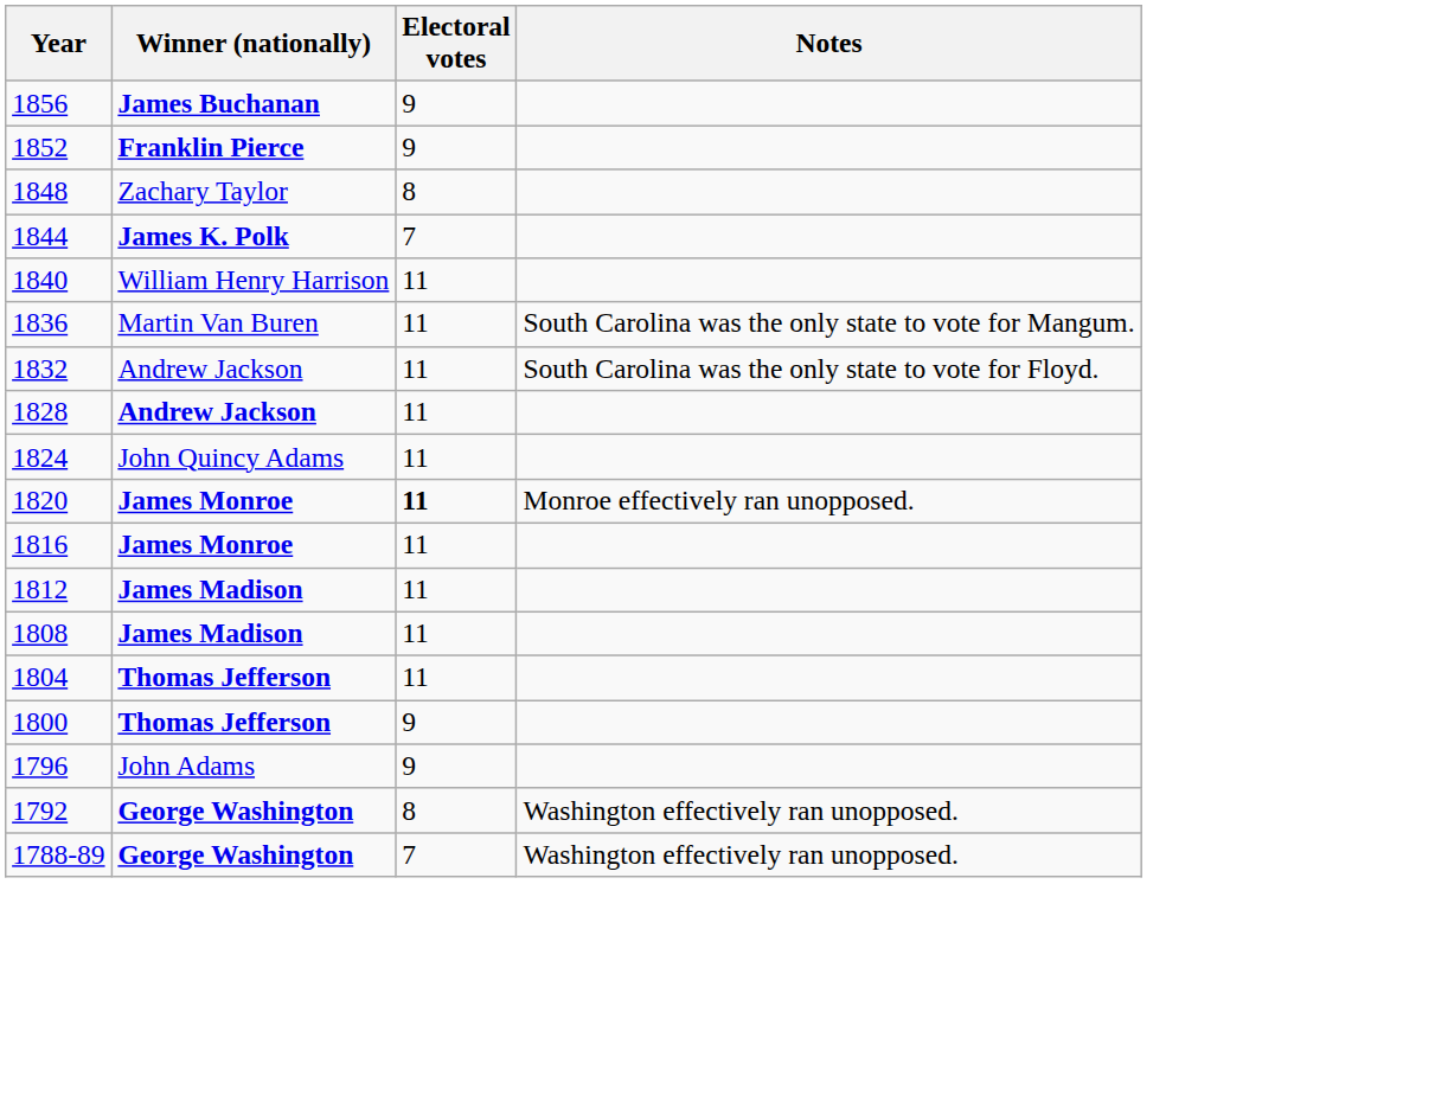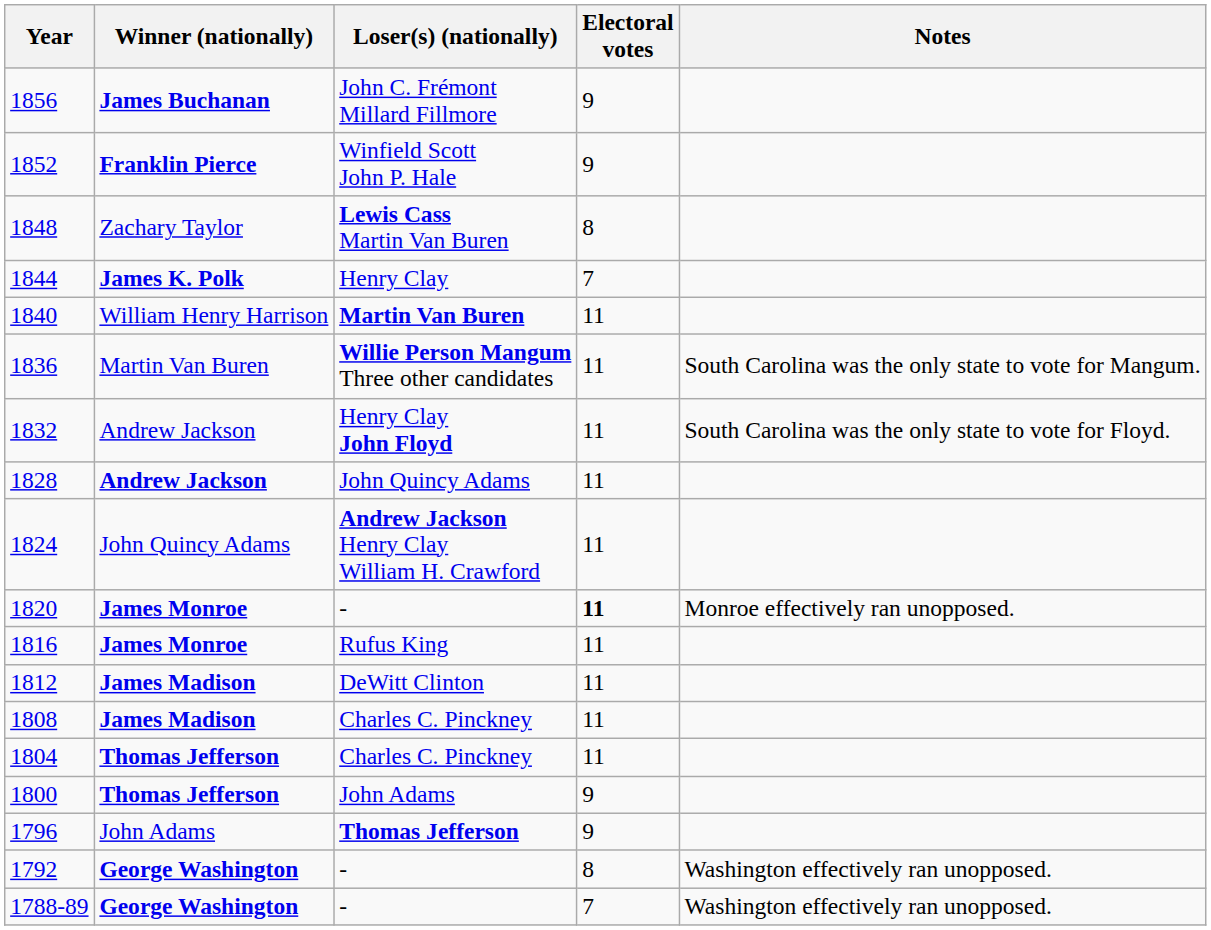 <table class="wikitable sortable">
 <tr>
 <th data-sort-type="number">Year</th>
 <th>Winner (nationally)</th>
+<th>Loser(s) (nationally)</th>
 <th data-sort-type="number">Electoral<br>votes</th>
 <th class="unsortable">Notes</th>
 </tr>
 <tr>
 <td><a href='#'>1856</a></td>
 <td><strong><a href='#'>James Buchanan</a></strong></td>
+<td><a href='#'>John C. Frémont</a><br><a href='#'>Millard Fillmore</a></td>
 <td>9</td>
 <td></td>
 </tr>
 <tr>
 <td><a href='#'>1852</a></td>
 <td><strong><a href='#'>Franklin Pierce</a></strong></td>
+<td><a href='#'>Winfield Scott</a><br><a href='#'>John P. Hale</a></td>
 <td>9</td>
 <td></td>
 </tr>
 <tr>
 <td><a href='#'>1848</a></td>
 <td><a href='#'>Zachary Taylor</a></td>
+<td><strong><a href='#'>Lewis Cass</a></strong><br><a href='#'>Martin Van Buren</a></td>
 <td>8</td>
 <td></td>
 </tr>
 <tr>
 <td><a href='#'>1844</a></td>
 <td><strong><a href='#'>James K. Polk</a></strong></td>
+<td><a href='#'>Henry Clay</a></td>
 <td>7</td>
 <td></td>
 </tr>
 <tr>
 <td><a href='#'>1840</a></td>
 <td><a href='#'>William Henry Harrison</a></td>
+<td><strong><a href='#'>Martin Van Buren</a></strong></td>
 <td>11</td>
 <td></td>
 </tr>
 <tr>
 <td><a href='#'>1836</a></td>
 <td><a href='#'>Martin Van Buren</a></td>
+<td><strong><a href='#'>Willie Person Mangum</a></strong><br>Three other candidates</td>
 <td>11</td>
 <td>South Carolina was the only state to vote for Mangum.</td>
 </tr>
 <tr>
 <td><a href='#'>1832</a></td>
 <td><a href='#'>Andrew Jackson</a></td>
+<td><a href='#'>Henry Clay</a><br><strong><a href='#'>John Floyd</a></strong></td>
 <td>11</td>
 <td>South Carolina was the only state to vote for Floyd.</td>
 </tr>
 <tr>
 <td><a href='#'>1828</a></td>
 <td><strong><a href='#'>Andrew Jackson</a></strong></td>
+<td><a href='#'>John Quincy Adams</a></td>
 <td>11</td>
 <td></td>
 </tr>
 <tr>
 <td><a href='#'>1824</a></td>
 <td><a href='#'>John Quincy Adams</a></td>
+<td><strong><a href='#'>Andrew Jackson</a></strong><br><a href='#'>Henry Clay</a><br><a href='#'>William H. Crawford</a></td>
 <td>11</td>
 <td></td>
 </tr>
 <tr>
 <td><a href='#'>1820</a></td>
 <td><strong><a href='#'>James Monroe</a></strong></td>
+<td>-</td>
 <td><strong>11</strong></td>
 <td>Monroe effectively ran unopposed.</td>
 </tr>
 <tr>
 <td><a href='#'>1816</a></td>
 <td><strong><a href='#'>James Monroe</a></strong></td>
+<td><a href='#'>Rufus King</a></td>
 <td>11</td>
 <td></td>
 </tr>
 <tr>
 <td><a href='#'>1812</a></td>
 <td><strong><a href='#'>James Madison</a></strong></td>
+<td><a href='#'>DeWitt Clinton</a></td>
 <td>11</td>
 <td></td>
 </tr>
 <tr>
 <td><a href='#'>1808</a></td>
 <td><strong><a href='#'>James Madison</a></strong></td>
+<td><a href='#'>Charles C. Pinckney</a></td>
 <td>11</td>
 <td></td>
 </tr>
 <tr>
 <td><a href='#'>1804</a></td>
 <td><strong><a href='#'>Thomas Jefferson</a></strong></td>
+<td><a href='#'>Charles C. Pinckney</a></td>
 <td>11</td>
 <td></td>
 </tr>
 <tr>
 <td><a href='#'>1800</a></td>
 <td><strong><a href='#'>Thomas Jefferson</a></strong></td>
+<td><a href='#'>John Adams</a></td>
 <td>9</td>
 <td></td>
 </tr>
 <tr>
 <td><a href='#'>1796</a></td>
 <td><a href='#'>John Adams</a></td>
+<td><strong><a href='#'>Thomas Jefferson</a></strong></td>
 <td>9</td>
 <td></td>
 </tr>
 <tr>
 <td><a href='#'>1792</a></td>
 <td><strong><a href='#'>George Washington</a></strong></td>
+<td>-</td>
 <td>8</td>
 <td>Washington effectively ran unopposed.</td>
 </tr>
 <tr>
 <td><a href='#'>1788-89</a></td>
 <td><strong><a href='#'>George Washington</a></strong></td>
+<td>-</td>
 <td>7</td>
 <td>Washington effectively ran unopposed.</td>
 </tr>
 </table>
